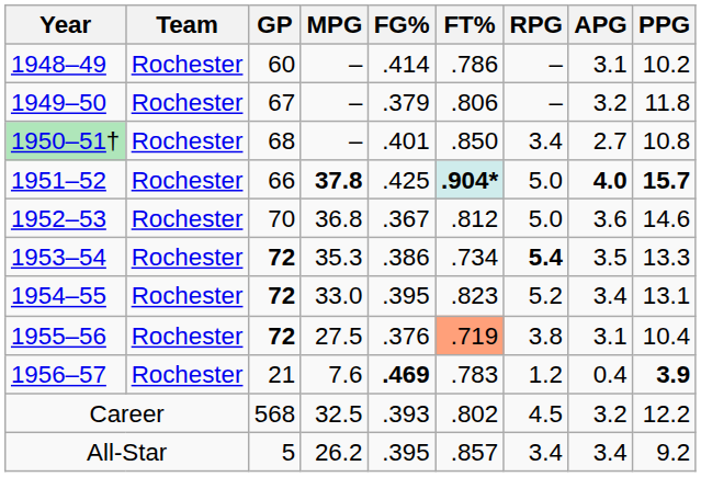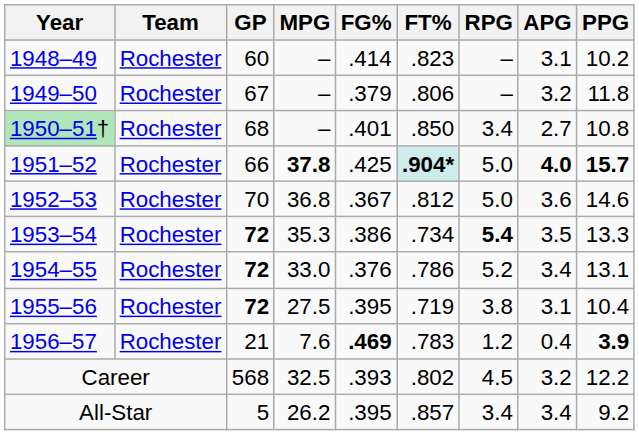 <table class="wikitable sortable" style="font-size:95%; text-align:right;">
 <tr>
 <th>Year</th>
 <th>Team</th>
 <th>GP</th>
 <th>MPG</th>
 <th>FG%</th>
 <th>FT%</th>
 <th>RPG</th>
 <th>APG</th>
 <th>PPG</th>
 </tr>
 <tr>
 <td style="text-align:left;"><a href='#'>1948–49</a></td>
 <td style="text-align:left;"><a href='#'>Rochester</a></td>
 <td>60</td>
 <td>–</td>
 <td>.414</td>
-<td>.786</td>
+<td>.823</td>
 <td>–</td>
 <td>3.1</td>
 <td>10.2</td>
 </tr>
 <tr>
 <td style="text-align:left;"><a href='#'>1949–50</a></td>
 <td style="text-align:left;"><a href='#'>Rochester</a></td>
 <td>67</td>
 <td>–</td>
 <td>.379</td>
 <td>.806</td>
 <td>–</td>
 <td>3.2</td>
 <td>11.8</td>
 </tr>
 <tr>
 <td style="text-align:left;background:#afe6ba;"><a href='#'>1950–51</a>†</td>
 <td style="text-align:left;"><a href='#'>Rochester</a></td>
 <td>68</td>
 <td>–</td>
 <td>.401</td>
 <td>.850</td>
 <td>3.4</td>
 <td>2.7</td>
 <td>10.8</td>
 </tr>
 <tr>
 <td style="text-align:left;"><a href='#'>1951–52</a></td>
 <td style="text-align:left;"><a href='#'>Rochester</a></td>
 <td>66</td>
 <td><strong>37.8</strong></td>
 <td>.425</td>
 <td style="background:#cfecec;"><strong>.904*</strong></td>
 <td>5.0</td>
 <td><strong>4.0</strong></td>
 <td><strong>15.7</strong></td>
 </tr>
 <tr>
 <td style="text-align:left;"><a href='#'>1952–53</a></td>
 <td style="text-align:left;"><a href='#'>Rochester</a></td>
 <td>70</td>
 <td>36.8</td>
 <td>.367</td>
 <td>.812</td>
 <td>5.0</td>
 <td>3.6</td>
 <td>14.6</td>
 </tr>
 <tr>
 <td style="text-align:left;"><a href='#'>1953–54</a></td>
 <td style="text-align:left;"><a href='#'>Rochester</a></td>
 <td><strong>72</strong></td>
 <td>35.3</td>
 <td>.386</td>
 <td>.734</td>
 <td><strong>5.4</strong></td>
 <td>3.5</td>
 <td>13.3</td>
 </tr>
 <tr>
 <td style="text-align:left;"><a href='#'>1954–55</a></td>
 <td style="text-align:left;"><a href='#'>Rochester</a></td>
 <td><strong>72</strong></td>
 <td>33.0</td>
-<td>.395</td>
-<td>.823</td>
+<td>.376</td>
+<td>.786</td>
 <td>5.2</td>
 <td>3.4</td>
 <td>13.1</td>
 </tr>
 <tr>
 <td style="text-align:left;"><a href='#'>1955–56</a></td>
 <td style="text-align:left;"><a href='#'>Rochester</a></td>
 <td><strong>72</strong></td>
 <td>27.5</td>
-<td>.376</td>
-<td style="background: lightsalmon;">.719</td>
+<td>.395</td>
+<td>.719</td>
 <td>3.8</td>
 <td>3.1</td>
 <td>10.4</td>
 </tr>
 <tr>
 <td style="text-align:left;"><a href='#'>1956–57</a></td>
 <td style="text-align:left;"><a href='#'>Rochester</a></td>
 <td>21</td>
 <td>7.6</td>
 <td><strong>.469</strong></td>
 <td>.783</td>
 <td>1.2</td>
 <td>0.4</td>
 <td><strong>3.9</strong></td>
 </tr>
 <tr class="sortbottom">
 <td colspan="2" style="text-align:center;">Career</td>
 <td>568</td>
 <td>32.5</td>
 <td>.393</td>
 <td>.802</td>
 <td>4.5</td>
 <td>3.2</td>
 <td>12.2</td>
 </tr>
 <tr class="sortbottom">
 <td colspan="2" style="text-align:center;">All-Star</td>
 <td>5</td>
 <td>26.2</td>
 <td>.395</td>
 <td>.857</td>
 <td>3.4</td>
 <td>3.4</td>
 <td>9.2</td>
 </tr>
 </table>
